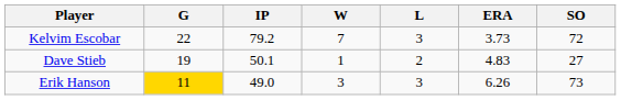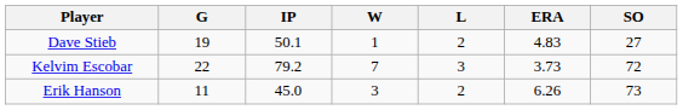 <table class="wikitable sortable">
 <tr>
 <th bgcolor="#DDDDFF" width="16%">Player</th>
 <th bgcolor="#DDDDFF" width="9%">G</th>
 <th bgcolor="#DDDDFF" width="9%">IP</th>
 <th bgcolor="#DDDDFF" width="9%">W</th>
 <th bgcolor="#DDDDFF" width="9%">L</th>
 <th bgcolor="#DDDDFF" width="9%">ERA</th>
 <th bgcolor="#DDDDFF" width="9%">SO</th>
+</tr>
+<tr align=center>
+<td><a href='#'>Dave Stieb</a></td>
+<td>19</td>
+<td>50.1</td>
+<td>1</td>
+<td>2</td>
+<td>4.83</td>
+<td>27</td>
 </tr>
 <tr align="center">
 <td><a href='#'>Kelvim Escobar</a></td>
 <td>22</td>
 <td>79.2</td>
 <td>7</td>
 <td>3</td>
 <td>3.73</td>
 <td>72</td>
 </tr>
 <tr align=center>
-<td><a href='#'>Dave Stieb</a></td>
-<td>19</td>
-<td>50.1</td>
-<td>1</td>
+<td><a href='#'>Erik Hanson</a></td>
+<td>11</td>
+<td>45.0</td>
+<td>3</td>
 <td>2</td>
-<td>4.83</td>
-<td>27</td>
-</tr>
-<tr align=center>
-<td><a href='#'>Erik Hanson</a></td>
-<td style="background: gold;">11</td>
-<td>49.0</td>
-<td>3</td>
-<td>3</td>
 <td>6.26</td>
 <td>73</td>
 </tr>
 </table>
